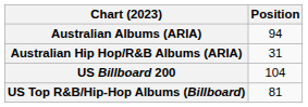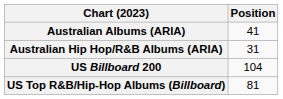 <table class="wikitable sortable plainrowheaders" style="text-align:center">
 <tr>
 <th scope="col">Chart (2023)</th>
 <th scope="col">Position</th>
 </tr>
 <tr>
 <th scope="row">Australian Albums (ARIA)</th>
-<td>94</td>
+<td>41</td>
 </tr>
 <tr>
 <th scope="row">Australian Hip Hop/R&B Albums (ARIA)</th>
 <td>31</td>
 </tr>
 <tr>
 <th scope="row">US <em>Billboard</em> 200</th>
 <td>104</td>
 </tr>
 <tr>
 <th scope="row">US Top R&B/Hip-Hop Albums (<em>Billboard</em>)</th>
 <td>81</td>
 </tr>
 </table>
